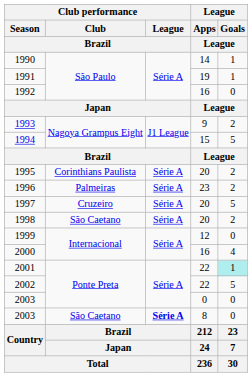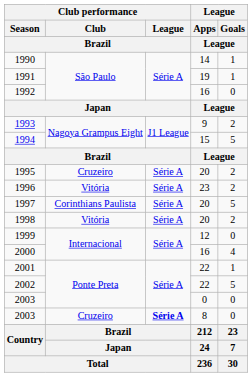 <table class="wikitable" style="text-align:center;">
 <tr>
 <th colspan=3>Club performance</th>
 <th colspan=2>League</th>
 </tr>
 <tr>
 <th>Season</th>
 <th>Club</th>
 <th>League</th>
 <th>Apps</th>
 <th>Goals</th>
 </tr>
 <tr>
 <th colspan=3>Brazil</th>
 <th colspan=2>League</th>
 </tr>
 <tr>
 <td>1990</td>
 <td rowspan="3"><a href='#'>São Paulo</a></td>
 <td rowspan="3"><a href='#'>Série A</a></td>
 <td>14</td>
 <td>1</td>
 </tr>
 <tr>
 <td>1991</td>
 <td>19</td>
 <td>1</td>
 </tr>
 <tr>
 <td>1992</td>
 <td>16</td>
 <td>0</td>
 </tr>
 <tr>
 <th colspan=3>Japan</th>
 <th colspan=2>League</th>
 </tr>
 <tr>
 <td><a href='#'>1993</a></td>
 <td rowspan="2"><a href='#'>Nagoya Grampus Eight</a></td>
 <td rowspan="2"><a href='#'>J1 League</a></td>
 <td>9</td>
 <td>2</td>
 </tr>
 <tr>
 <td><a href='#'>1994</a></td>
 <td>15</td>
 <td>5</td>
 </tr>
 <tr>
 <th colspan=3>Brazil</th>
 <th colspan=2>League</th>
 </tr>
 <tr>
 <td>1995</td>
-<td><a href='#'>Corinthians Paulista</a></td>
+<td><a href='#'>Cruzeiro</a></td>
 <td><a href='#'>Série A</a></td>
 <td>20</td>
 <td>2</td>
 </tr>
 <tr>
 <td>1996</td>
-<td><a href='#'>Palmeiras</a></td>
+<td><a href='#'>Vitória</a></td>
 <td><a href='#'>Série A</a></td>
 <td>23</td>
 <td>2</td>
 </tr>
 <tr>
 <td>1997</td>
-<td><a href='#'>Cruzeiro</a></td>
+<td><a href='#'>Corinthians Paulista</a></td>
 <td><a href='#'>Série A</a></td>
 <td>20</td>
 <td>5</td>
 </tr>
 <tr>
 <td>1998</td>
-<td><a href='#'>São Caetano</a></td>
+<td><a href='#'>Vitória</a></td>
 <td><a href='#'>Série A</a></td>
 <td>20</td>
 <td>2</td>
 </tr>
 <tr>
 <td>1999</td>
 <td rowspan="2"><a href='#'>Internacional</a></td>
 <td rowspan="2"><a href='#'>Série A</a></td>
 <td>12</td>
 <td>0</td>
 </tr>
 <tr>
 <td>2000</td>
 <td>16</td>
 <td>4</td>
 </tr>
 <tr>
 <td>2001</td>
 <td rowspan="3"><a href='#'>Ponte Preta</a></td>
 <td rowspan="3"><a href='#'>Série A</a></td>
 <td>22</td>
-<td style="background: paleturquoise;">1</td>
+<td>1</td>
 </tr>
 <tr>
 <td>2002</td>
 <td>22</td>
 <td>5</td>
 </tr>
 <tr>
 <td>2003</td>
 <td>0</td>
 <td>0</td>
 </tr>
 <tr>
 <td>2003</td>
-<td><a href='#'>São Caetano</a></td>
+<td><a href='#'>Cruzeiro</a></td>
 <td><strong><a href='#'>Série A</a></strong></td>
 <td>8</td>
 <td>0</td>
 </tr>
 <tr>
 <th rowspan=2>Country</th>
 <th colspan=2>Brazil</th>
 <th>212</th>
 <th>23</th>
 </tr>
 <tr>
 <th colspan=2>Japan</th>
 <th>24</th>
 <th>7</th>
 </tr>
 <tr>
 <th colspan=3>Total</th>
 <th>236</th>
 <th>30</th>
 </tr>
 </table>
